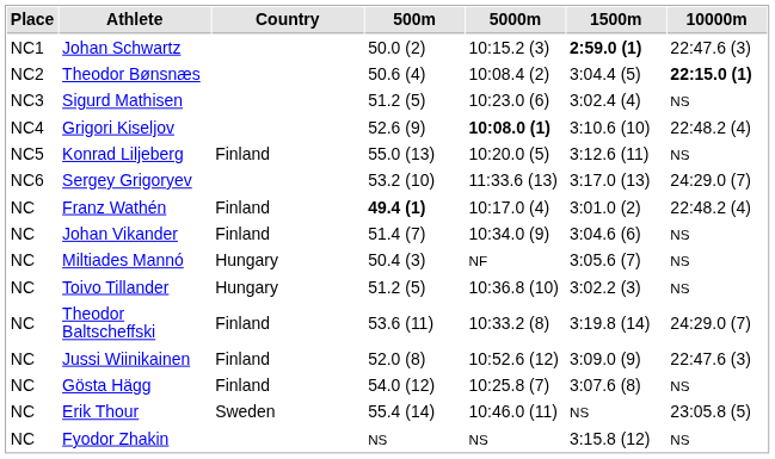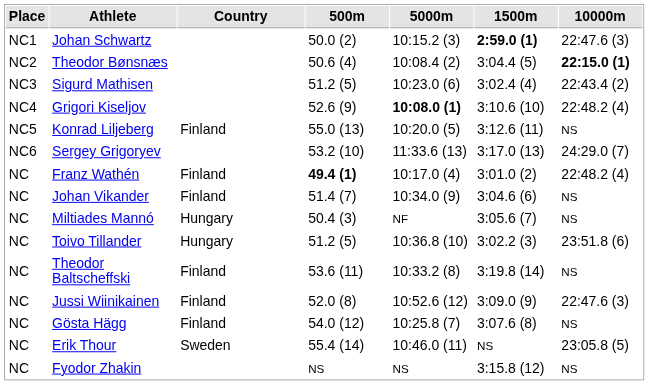 <table cellspacing="1" cellpadding="3" style="border:1px solid #AAAAAA;font-size:90%">
 <tr bgcolor="#E4E4E4">
 <th style="border-bottom:1px solid #AAAAAA" width=15>Place</th>
 <th style="border-bottom:1px solid #AAAAAA" width=125>Athlete</th>
 <th style="border-bottom:1px solid #AAAAAA" width=125>Country</th>
 <th style="border-bottom:1px solid #AAAAAA" width=80>500m</th>
 <th style="border-bottom:1px solid #AAAAAA" width=80>5000m</th>
 <th style="border-bottom:1px solid #AAAAAA" width=80>1500m</th>
 <th style="border-bottom:1px solid #AAAAAA" width=80>10000m</th>
 </tr>
 <tr>
 <td>NC1</td>
 <td><a href='#'>Johan Schwartz</a></td>
 <td></td>
 <td>50.0 (2)</td>
 <td>10:15.2 (3)</td>
 <td><strong>2:59.0 (1)</strong></td>
 <td>22:47.6 (3)</td>
 </tr>
 <tr>
 <td>NC2</td>
 <td><a href='#'>Theodor Bønsnæs</a></td>
 <td></td>
 <td>50.6 (4)</td>
 <td>10:08.4 (2)</td>
 <td>3:04.4 (5)</td>
 <td><strong>22:15.0 (1)</strong></td>
 </tr>
 <tr>
 <td>NC3</td>
 <td><a href='#'>Sigurd Mathisen</a></td>
 <td></td>
 <td>51.2 (5)</td>
 <td>10:23.0 (6)</td>
 <td>3:02.4 (4)</td>
-<td><small>NS</small></td>
+<td>22:43.4 (2)</td>
 </tr>
 <tr>
 <td>NC4</td>
 <td><a href='#'>Grigori Kiseljov</a></td>
 <td></td>
 <td>52.6 (9)</td>
 <td><strong>10:08.0 (1)</strong></td>
 <td>3:10.6 (10)</td>
 <td>22:48.2 (4)</td>
 </tr>
 <tr>
 <td>NC5</td>
 <td><a href='#'>Konrad Liljeberg</a></td>
 <td> Finland</td>
 <td>55.0 (13)</td>
 <td>10:20.0 (5)</td>
 <td>3:12.6 (11)</td>
 <td><small>NS</small></td>
 </tr>
 <tr>
 <td>NC6</td>
 <td><a href='#'>Sergey Grigoryev</a></td>
 <td></td>
 <td>53.2 (10)</td>
 <td>11:33.6 (13)</td>
 <td>3:17.0 (13)</td>
 <td>24:29.0 (7)</td>
 </tr>
 <tr>
 <td>NC</td>
 <td><a href='#'>Franz Wathén</a></td>
 <td> Finland</td>
 <td><strong>49.4 (1)</strong></td>
 <td>10:17.0 (4)</td>
 <td>3:01.0 (2)</td>
 <td>22:48.2 (4)</td>
 </tr>
 <tr>
 <td>NC</td>
 <td><a href='#'>Johan Vikander</a></td>
 <td> Finland</td>
 <td>51.4 (7)</td>
 <td>10:34.0 (9)</td>
 <td>3:04.6 (6)</td>
 <td><small>NS</small></td>
 </tr>
 <tr>
 <td>NC</td>
 <td><a href='#'>Miltiades Mannó</a></td>
 <td> Hungary</td>
 <td>50.4 (3)</td>
 <td><small>NF</small></td>
 <td>3:05.6 (7)</td>
 <td><small>NS</small></td>
 </tr>
 <tr>
 <td>NC</td>
 <td><a href='#'>Toivo Tillander</a></td>
 <td> Hungary</td>
 <td>51.2 (5)</td>
 <td>10:36.8 (10)</td>
 <td>3:02.2 (3)</td>
-<td><small>NS</small></td>
+<td>23:51.8 (6)</td>
 </tr>
 <tr>
 <td>NC</td>
 <td><a href='#'>Theodor Baltscheffski</a></td>
 <td> Finland</td>
 <td>53.6 (11)</td>
 <td>10:33.2 (8)</td>
 <td>3:19.8 (14)</td>
-<td>24:29.0 (7)</td>
+<td><small>NS</small></td>
 </tr>
 <tr>
 <td>NC</td>
 <td><a href='#'>Jussi Wiinikainen</a></td>
 <td> Finland</td>
 <td>52.0 (8)</td>
 <td>10:52.6 (12)</td>
 <td>3:09.0 (9)</td>
 <td>22:47.6 (3)</td>
 </tr>
 <tr>
 <td>NC</td>
 <td><a href='#'>Gösta Hägg</a></td>
 <td> Finland</td>
 <td>54.0 (12)</td>
 <td>10:25.8 (7)</td>
 <td>3:07.6 (8)</td>
 <td><small>NS</small></td>
 </tr>
 <tr>
 <td>NC</td>
 <td><a href='#'>Erik Thour</a></td>
 <td> Sweden</td>
 <td>55.4 (14)</td>
 <td>10:46.0 (11)</td>
 <td><small>NS</small></td>
 <td>23:05.8 (5)</td>
 </tr>
 <tr>
 <td>NC</td>
 <td><a href='#'>Fyodor Zhakin</a></td>
 <td></td>
 <td><small>NS</small></td>
 <td><small>NS</small></td>
 <td>3:15.8 (12)</td>
 <td><small>NS</small></td>
 </tr>
 </table>
